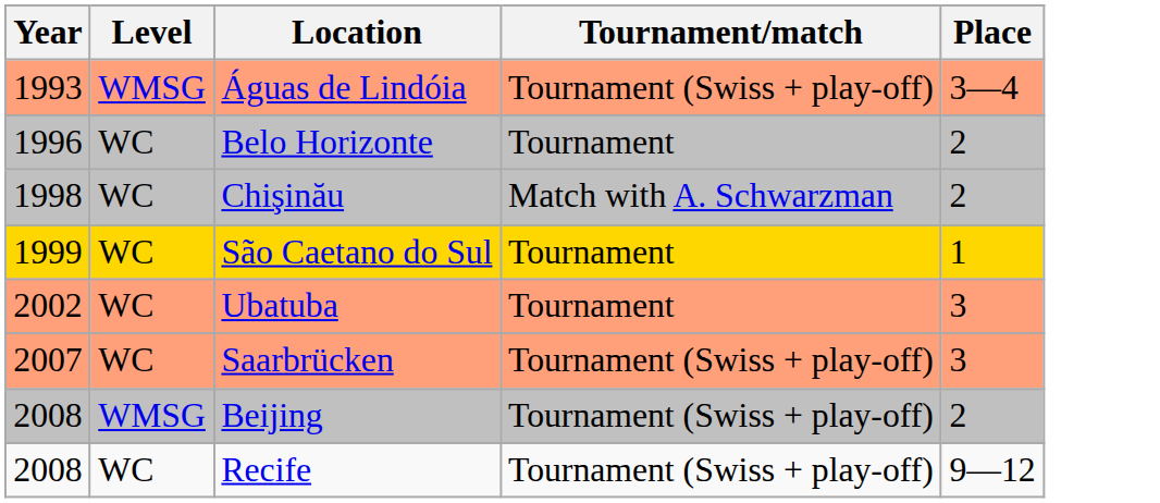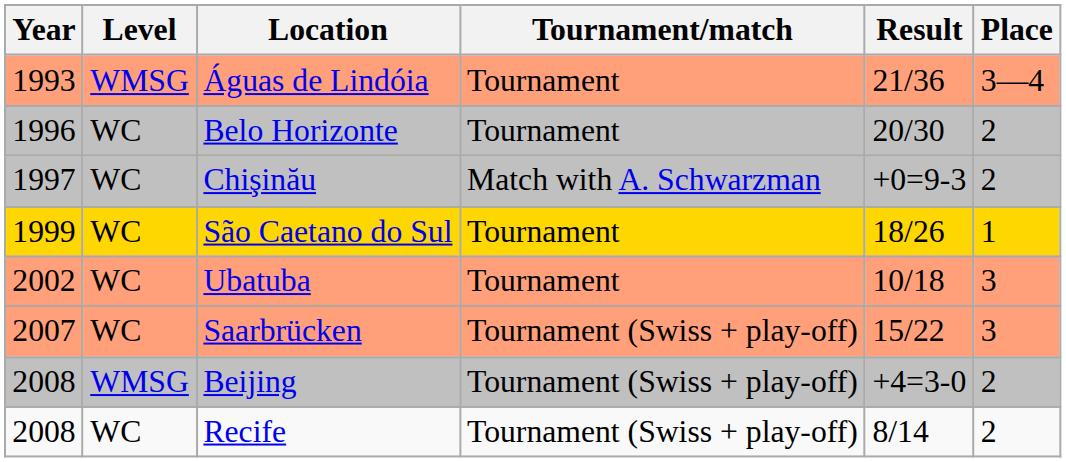 <table class="sortable wikitable">
 <tr>
 <th>Year</th>
 <th>Level</th>
 <th>Location</th>
 <th>Tournament/match</th>
+<th>Result</th>
 <th>Place</th>
 </tr>
 <tr bgcolor="lightsalmon">
 <td>1993</td>
 <td><a href='#'>WMSG</a></td>
 <td> <a href='#'>Águas de Lindóia</a></td>
-<td>Tournament (Swiss + play-off)</td>
+<td>Tournament</td>
+<td>21/36</td>
 <td>3—4</td>
 </tr>
 <tr bgcolor="silver">
 <td>1996</td>
 <td>WC</td>
 <td> <a href='#'>Belo Horizonte</a></td>
 <td>Tournament</td>
+<td>20/30</td>
 <td>2</td>
 </tr>
 <tr bgcolor="silver">
-<td>1998</td>
+<td>1997</td>
 <td>WC</td>
 <td> <a href='#'>Chişinău</a></td>
 <td>Match with  <a href='#'>A. Schwarzman</a></td>
+<td>+0=9-3</td>
 <td>2</td>
 </tr>
 <tr bgcolor="gold">
 <td>1999</td>
 <td>WC</td>
 <td> <a href='#'>São Caetano do Sul</a></td>
 <td>Tournament</td>
+<td>18/26</td>
 <td>1</td>
 </tr>
 <tr bgcolor="lightsalmon">
 <td>2002</td>
 <td>WC</td>
 <td> <a href='#'>Ubatuba</a></td>
 <td>Tournament</td>
+<td>10/18</td>
 <td>3</td>
 </tr>
 <tr bgcolor="lightsalmon">
 <td>2007</td>
 <td>WC</td>
 <td> <a href='#'>Saarbrücken</a></td>
 <td>Tournament (Swiss + play-off)</td>
+<td>15/22</td>
 <td>3</td>
 </tr>
 <tr bgcolor="silver">
 <td>2008</td>
 <td><a href='#'>WMSG</a></td>
 <td> <a href='#'>Beijing</a></td>
 <td>Tournament (Swiss + play-off)</td>
+<td>+4=3-0</td>
 <td>2</td>
 </tr>
 <tr>
 <td>2008</td>
 <td>WC</td>
 <td> <a href='#'>Recife</a></td>
 <td>Tournament (Swiss + play-off)</td>
-<td>9—12</td>
+<td>8/14</td>
+<td>2</td>
 </tr>
 </table>
